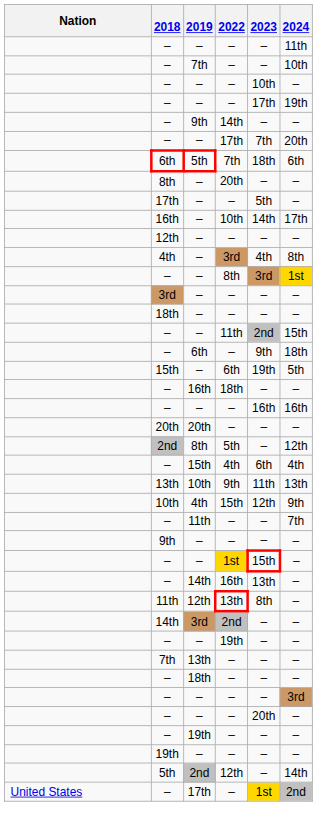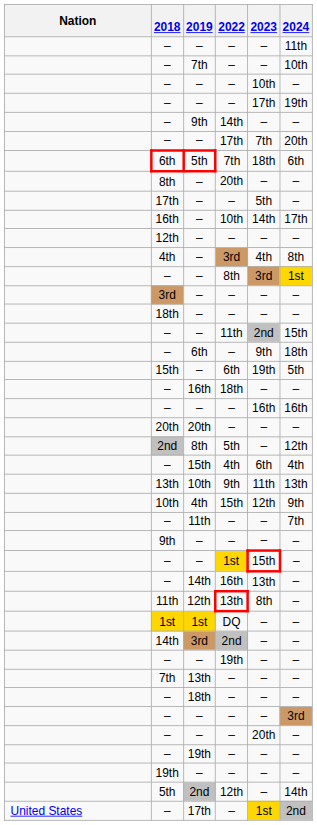 <table class="wikitable" style="text-align:center; font-size:90%;">
 <tr>
 <th width=170>Nation</th>
 <th><br><a href='#'>2018</a></th>
 <th><br><a href='#'>2019</a></th>
 <th><br><a href='#'>2022</a></th>
 <th><br><a href='#'>2023</a></th>
 <th><br><a href='#'>2024</a></th>
 </tr>
 <tr>
 <td align=left></td>
 <td>–</td>
 <td>–</td>
 <td>–</td>
 <td>–</td>
 <td>11th</td>
 </tr>
 <tr>
 <td align=left></td>
 <td>–</td>
 <td>7th</td>
 <td>–</td>
 <td>–</td>
 <td>10th</td>
 </tr>
 <tr>
 <td align=left></td>
 <td>–</td>
 <td>–</td>
 <td>–</td>
 <td>10th</td>
 <td>–</td>
 </tr>
 <tr>
 <td align=left></td>
 <td>–</td>
 <td>–</td>
 <td>–</td>
 <td>17th</td>
 <td>19th</td>
 </tr>
 <tr>
 <td align=left></td>
 <td>–</td>
 <td>9th</td>
 <td>14th</td>
 <td>–</td>
 <td>–</td>
 </tr>
 <tr>
 <td align=left></td>
 <td>–</td>
 <td>–</td>
 <td>17th</td>
 <td>7th</td>
 <td>20th</td>
 </tr>
 <tr>
 <td align=left></td>
 <td style="border: 3px solid red">6th</td>
 <td style="border: 3px solid red">5th</td>
 <td>7th</td>
 <td>18th</td>
 <td>6th</td>
 </tr>
 <tr>
 <td align=left></td>
 <td>8th</td>
 <td>–</td>
 <td>20th</td>
 <td>–</td>
 <td>–</td>
 </tr>
 <tr>
 <td align=left></td>
 <td>17th</td>
 <td>–</td>
 <td>–</td>
 <td>5th</td>
 <td>–</td>
 </tr>
 <tr>
 <td align=left></td>
 <td>16th</td>
 <td>–</td>
 <td>10th</td>
 <td>14th</td>
 <td>17th</td>
 </tr>
 <tr>
 <td align=left></td>
 <td>12th</td>
 <td>–</td>
 <td>–</td>
 <td>–</td>
 <td>–</td>
 </tr>
 <tr>
 <td align=left></td>
 <td>4th</td>
 <td>–</td>
 <td bgcolor=#cc9966>3rd</td>
 <td>4th</td>
 <td>8th</td>
 </tr>
 <tr>
 <td align=left></td>
 <td>–</td>
 <td>–</td>
 <td>8th</td>
 <td bgcolor=#cc9966>3rd</td>
 <td bgcolor=gold>1st</td>
 </tr>
 <tr>
 <td align=left></td>
 <td bgcolor=#cc9966>3rd</td>
 <td>–</td>
 <td>–</td>
 <td>–</td>
 <td>–</td>
 </tr>
 <tr>
 <td align=left></td>
 <td>18th</td>
 <td>–</td>
 <td>–</td>
 <td>–</td>
 <td>–</td>
 </tr>
 <tr>
 <td align=left></td>
 <td>–</td>
 <td>–</td>
 <td>11th</td>
 <td bgcolor=silver>2nd</td>
 <td>15th</td>
 </tr>
 <tr>
 <td align=left></td>
 <td>–</td>
 <td>6th</td>
 <td>–</td>
 <td>9th</td>
 <td>18th</td>
 </tr>
 <tr>
 <td align=left></td>
 <td>15th</td>
 <td>–</td>
 <td>6th</td>
 <td>19th</td>
 <td>5th</td>
 </tr>
 <tr>
 <td align=left></td>
 <td>–</td>
 <td>16th</td>
 <td>18th</td>
 <td>–</td>
 <td>–</td>
 </tr>
 <tr>
 <td align=left></td>
 <td>–</td>
 <td>–</td>
 <td>–</td>
 <td>16th</td>
 <td>16th</td>
 </tr>
 <tr>
 <td align=left></td>
 <td>20th</td>
 <td>20th</td>
 <td>–</td>
 <td>–</td>
 <td>–</td>
 </tr>
 <tr>
 <td align=left></td>
 <td bgcolor=silver>2nd</td>
 <td>8th</td>
 <td>5th</td>
 <td>–</td>
 <td>12th</td>
 </tr>
 <tr>
 <td align=left></td>
 <td>–</td>
 <td>15th</td>
 <td>4th</td>
 <td>6th</td>
 <td>4th</td>
 </tr>
 <tr>
 <td align=left></td>
 <td>13th</td>
 <td>10th</td>
 <td>9th</td>
 <td>11th</td>
 <td>13th</td>
 </tr>
 <tr>
 <td align=left></td>
 <td>10th</td>
 <td>4th</td>
 <td>15th</td>
 <td>12th</td>
 <td>9th</td>
 </tr>
 <tr>
 <td align=left></td>
 <td>–</td>
 <td>11th</td>
 <td>–</td>
 <td>–</td>
 <td>7th</td>
 </tr>
 <tr>
 <td align=left></td>
 <td>9th</td>
 <td>–</td>
 <td>–</td>
 <td>–</td>
 <td>–</td>
 </tr>
 <tr>
 <td align=left></td>
 <td>–</td>
 <td>–</td>
 <td bgcolor=gold>1st</td>
 <td style="border: 3px solid red">15th</td>
 <td>–</td>
 </tr>
 <tr>
 <td align=left></td>
 <td>–</td>
 <td>14th</td>
 <td>16th</td>
 <td>13th</td>
 <td>–</td>
 </tr>
 <tr>
 <td align=left></td>
 <td>11th</td>
 <td>12th</td>
 <td style="border: 3px solid red">13th</td>
 <td>8th</td>
 <td>–</td>
 </tr>
 <tr>
 <td align=left></td>
+<td bgcolor=gold>1st</td>
+<td bgcolor=gold>1st</td>
+<td>DQ</td>
+<td>–</td>
+<td>–</td>
+</tr>
+<tr>
+<td align=left></td>
 <td>14th</td>
 <td bgcolor=#cc9966>3rd</td>
 <td bgcolor=silver>2nd</td>
 <td>–</td>
 <td>–</td>
 </tr>
 <tr>
 <td align=left></td>
 <td>–</td>
 <td>–</td>
 <td>19th</td>
 <td>–</td>
 <td>–</td>
 </tr>
 <tr>
 <td align=left></td>
 <td>7th</td>
 <td>13th</td>
 <td>–</td>
 <td>–</td>
 <td>–</td>
 </tr>
 <tr>
 <td align=left></td>
 <td>–</td>
 <td>18th</td>
 <td>–</td>
 <td>–</td>
 <td>–</td>
 </tr>
 <tr>
 <td align=left></td>
 <td>–</td>
 <td>–</td>
 <td>–</td>
 <td>–</td>
 <td bgcolor=#cc9966>3rd</td>
 </tr>
 <tr>
 <td align=left></td>
 <td>–</td>
 <td>–</td>
 <td>–</td>
 <td>20th</td>
 <td>–</td>
 </tr>
 <tr>
 <td align=left></td>
 <td>–</td>
 <td>19th</td>
 <td>–</td>
 <td>–</td>
 <td>–</td>
 </tr>
 <tr>
 <td align=left></td>
 <td>19th</td>
 <td>–</td>
 <td>–</td>
 <td>–</td>
 <td>–</td>
 </tr>
 <tr>
 <td align=left></td>
 <td>5th</td>
 <td bgcolor=silver>2nd</td>
 <td>12th</td>
 <td>–</td>
 <td>14th</td>
 </tr>
 <tr>
 <td align=left> <a href='#'>United States</a></td>
 <td>–</td>
 <td>17th</td>
 <td>–</td>
 <td bgcolor=gold>1st</td>
 <td bgcolor=silver>2nd</td>
 </tr>
 </table>
